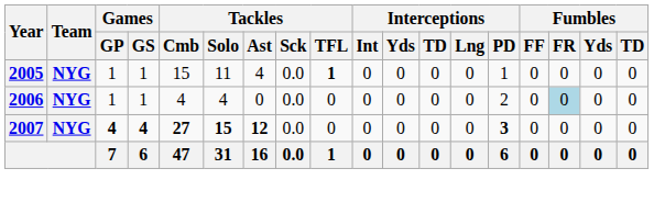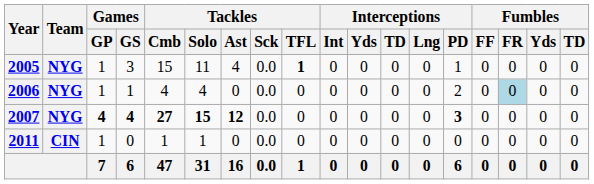 <table class="wikitable" style="text-align:center">
 <tr>
 <th rowspan="2">Year</th>
 <th rowspan="2">Team</th>
 <th colspan="2">Games</th>
 <th colspan="5">Tackles</th>
 <th colspan="5">Interceptions</th>
 <th colspan="4">Fumbles</th>
 </tr>
 <tr>
 <th>GP</th>
 <th>GS</th>
 <th>Cmb</th>
 <th>Solo</th>
 <th>Ast</th>
 <th>Sck</th>
 <th>TFL</th>
 <th>Int</th>
 <th>Yds</th>
 <th>TD</th>
 <th>Lng</th>
 <th>PD</th>
 <th>FF</th>
 <th>FR</th>
 <th>Yds</th>
 <th>TD</th>
 </tr>
 <tr>
 <th><a href='#'>2005</a></th>
 <th><a href='#'>NYG</a></th>
 <td>1</td>
-<td>1</td>
+<td>3</td>
 <td>15</td>
 <td>11</td>
 <td>4</td>
 <td>0.0</td>
 <td><strong>1</strong></td>
 <td>0</td>
 <td>0</td>
 <td>0</td>
 <td>0</td>
 <td>1</td>
 <td>0</td>
 <td>0</td>
 <td>0</td>
 <td>0</td>
 </tr>
 <tr>
 <th><a href='#'>2006</a></th>
 <th><a href='#'>NYG</a></th>
 <td>1</td>
 <td>1</td>
 <td>4</td>
 <td>4</td>
 <td>0</td>
 <td>0.0</td>
 <td>0</td>
 <td>0</td>
 <td>0</td>
 <td>0</td>
 <td>0</td>
 <td>2</td>
 <td>0</td>
 <td style="background: lightblue;">0</td>
 <td>0</td>
 <td>0</td>
 </tr>
 <tr>
 <th><a href='#'>2007</a></th>
 <th><a href='#'>NYG</a></th>
 <td><strong>4</strong></td>
 <td><strong>4</strong></td>
 <td><strong>27</strong></td>
 <td><strong>15</strong></td>
 <td><strong>12</strong></td>
 <td>0.0</td>
 <td>0</td>
 <td>0</td>
 <td>0</td>
 <td>0</td>
 <td>0</td>
 <td><strong>3</strong></td>
 <td>0</td>
 <td>0</td>
 <td>0</td>
 <td>0</td>
 </tr>
 <tr>
+<th><a href='#'>2011</a></th>
+<th><a href='#'>CIN</a></th>
+<td>1</td>
+<td>0</td>
+<td>1</td>
+<td>1</td>
+<td>0</td>
+<td>0.0</td>
+<td>0</td>
+<td>0</td>
+<td>0</td>
+<td>0</td>
+<td>0</td>
+<td>0</td>
+<td>0</td>
+<td>0</td>
+<td>0</td>
+<td>0</td>
+</tr>
+<tr>
 <th colspan="2"></th>
 <th>7</th>
 <th>6</th>
 <th>47</th>
 <th>31</th>
 <th>16</th>
 <th>0.0</th>
 <th>1</th>
 <th>0</th>
 <th>0</th>
 <th>0</th>
 <th>0</th>
 <th>6</th>
 <th>0</th>
 <th>0</th>
 <th>0</th>
 <th>0</th>
 </tr>
 </table>
